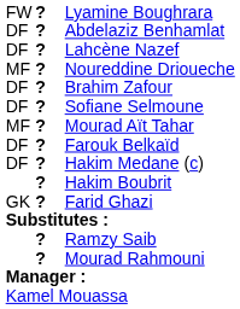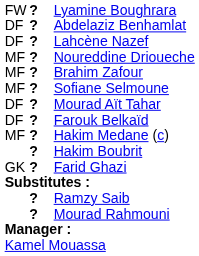 <table style="font-size: 90%" cellspacing="0" cellpadding="0" align="center">
 <tr>
 <td colspan="4"></td>
 </tr>
 <tr>
 <th width="25"></th>
 <th width="25"></th>
 <th width="200"></th>
 <th></th>
 </tr>
 <tr>
 <td>FW</td>
 <td><strong>?</strong></td>
 <td> <a href='#'>Lyamine Boughrara</a></td>
 </tr>
 <tr>
 <td>DF</td>
 <td><strong>?</strong></td>
 <td> <a href='#'>Abdelaziz Benhamlat</a></td>
 <td></td>
 </tr>
 <tr>
 <td>DF</td>
 <td><strong>?</strong></td>
 <td> <a href='#'>Lahcène Nazef</a></td>
 </tr>
 <tr>
 <td>MF</td>
 <td><strong>?</strong></td>
 <td> <a href='#'>Noureddine Drioueche</a></td>
 <td></td>
 </tr>
 <tr>
-<td>DF</td>
+<td>MF</td>
 <td><strong>?</strong></td>
 <td> <a href='#'>Brahim Zafour</a></td>
 </tr>
 <tr>
-<td>DF</td>
+<td>MF</td>
 <td><strong>?</strong></td>
 <td> <a href='#'>Sofiane Selmoune</a></td>
 </tr>
 <tr>
-<td>MF</td>
+<td>DF</td>
 <td><strong>?</strong></td>
 <td> <a href='#'>Mourad Aït Tahar</a></td>
 <td></td>
 <td></td>
 </tr>
 <tr>
 <td>DF</td>
 <td><strong>?</strong></td>
 <td> <a href='#'>Farouk Belkaïd</a></td>
 <td></td>
 </tr>
 <tr>
-<td>DF</td>
+<td>MF</td>
 <td><strong>?</strong></td>
 <td> <a href='#'>Hakim Medane</a> (<a href='#'>c</a>)</td>
 <td></td>
 <td></td>
 </tr>
 <tr>
 <td></td>
 <td><strong>?</strong></td>
 <td> <a href='#'>Hakim Boubrit</a></td>
 </tr>
 <tr>
 <td>GK</td>
 <td><strong>?</strong></td>
 <td> <a href='#'>Farid Ghazi</a></td>
 </tr>
 <tr>
 <td colspan=3><strong>Substitutes :</strong></td>
 </tr>
 <tr>
 <td></td>
 <td><strong>?</strong></td>
 <td> <a href='#'>Ramzy Saib</a></td>
 <td></td>
 <td></td>
 </tr>
 <tr>
 <td></td>
 <td><strong>?</strong></td>
 <td> <a href='#'>Mourad Rahmouni</a></td>
 <td></td>
 <td></td>
 </tr>
 <tr>
 <td colspan=3><strong>Manager :</strong></td>
 </tr>
 <tr>
 <td colspan=4> <a href='#'>Kamel Mouassa</a></td>
 </tr>
 </table>
